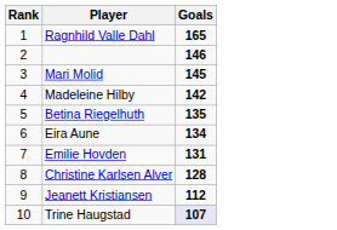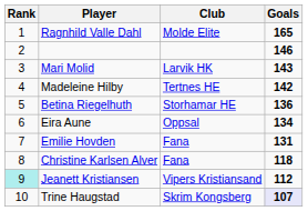 <table class="wikitable" style="text-align:center">
 <tr>
 <th>Rank</th>
 <th>Player</th>
+<th>Club</th>
 <th>Goals</th>
 </tr>
 <tr>
 <td>1</td>
 <td style="text-align:left"> <a href='#'>Ragnhild Valle Dahl</a></td>
+<td style="text-align:left"><a href='#'>Molde Elite</a></td>
 <td><strong>165</strong></td>
 </tr>
 <tr>
 <td>2</td>
 <td style="text-align:left"> </td>
+<td style="text-align:left"></td>
 <td><strong>146</strong></td>
 </tr>
 <tr>
 <td>3</td>
 <td style="text-align:left"> <a href='#'>Mari Molid</a></td>
-<td><strong>145</strong></td>
+<td style="text-align:left"><a href='#'>Larvik HK</a></td>
+<td><strong>143</strong></td>
 </tr>
 <tr>
 <td>4</td>
 <td style="text-align:left"> Madeleine Hilby</td>
+<td style="text-align:left"><a href='#'>Tertnes HE</a></td>
 <td><strong>142</strong></td>
 </tr>
 <tr>
 <td>5</td>
 <td style="text-align:left"> <a href='#'>Betina Riegelhuth</a></td>
-<td><strong>135</strong></td>
+<td style="text-align:left"><a href='#'>Storhamar HE</a></td>
+<td><strong>136</strong></td>
 </tr>
 <tr>
 <td>6</td>
 <td style="text-align:left"> Eira Aune</td>
+<td style="text-align:left"><a href='#'>Oppsal</a></td>
 <td><strong>134</strong></td>
 </tr>
 <tr>
 <td>7</td>
 <td style="text-align:left"> <a href='#'>Emilie Hovden</a></td>
+<td style="text-align:left"><a href='#'>Fana</a></td>
 <td><strong>131</strong></td>
 </tr>
 <tr>
 <td>8</td>
 <td style="text-align:left"> <a href='#'>Christine Karlsen Alver</a></td>
-<td><strong>128</strong></td>
+<td style="text-align:left"><a href='#'>Fana</a></td>
+<td><strong>118</strong></td>
 </tr>
 <tr>
-<td>9</td>
+<td style="background: paleturquoise;">9</td>
 <td style="text-align:left"> <a href='#'>Jeanett Kristiansen</a></td>
+<td style="text-align:left"><a href='#'>Vipers Kristiansand</a></td>
 <td><strong>112</strong></td>
 </tr>
 <tr>
 <td>10</td>
 <td style="text-align:left"> Trine Haugstad</td>
+<td style="text-align:left"><a href='#'>Skrim Kongsberg</a></td>
 <td style="background: lavender;"><strong>107</strong></td>
 </tr>
 </table>
